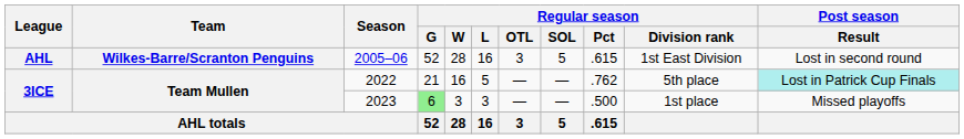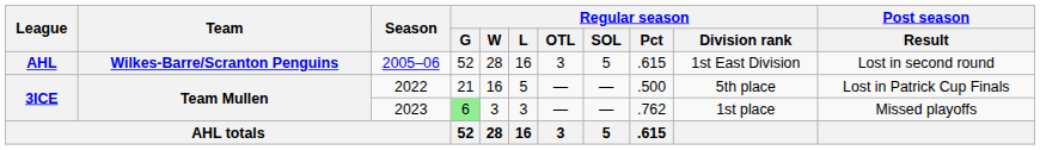 <table class="wikitable" style="font-size: 95%; text-align:center; width:70em;">
 <tr>
 <th rowspan="2">League</th>
 <th rowspan="2">Team</th>
 <th rowspan="2">Season</th>
 <th colspan="7"><a href='#'>Regular season</a></th>
 <th colspan="1"><a href='#'>Post season</a></th>
 </tr>
 <tr>
 <th>G</th>
 <th>W</th>
 <th>L</th>
 <th>OTL</th>
 <th>SOL</th>
 <th>Pct</th>
 <th>Division rank</th>
 <th>Result</th>
 </tr>
 <tr>
 <th><a href='#'>AHL</a></th>
 <th><a href='#'>Wilkes-Barre/Scranton Penguins</a></th>
 <td><a href='#'>2005–06</a></td>
 <td>52</td>
 <td>28</td>
 <td>16</td>
 <td>3</td>
 <td>5</td>
 <td>.615</td>
 <td>1st East Division</td>
 <td>Lost in second round</td>
 </tr>
 <tr>
 <th rowspan="2"><a href='#'>3ICE</a></th>
 <th rowspan="2">Team Mullen</th>
 <td>2022</td>
 <td>21</td>
 <td>16</td>
 <td>5</td>
 <td>—</td>
 <td>—</td>
-<td>.762</td>
+<td>.500</td>
 <td>5th place</td>
-<td style="background: paleturquoise;">Lost in Patrick Cup Finals</td>
+<td>Lost in Patrick Cup Finals</td>
 </tr>
 <tr>
 <td>2023</td>
 <td style="background: lightgreen;">6</td>
 <td>3</td>
 <td>3</td>
 <td>—</td>
 <td>—</td>
-<td>.500</td>
+<td>.762</td>
 <td>1st place</td>
 <td>Missed playoffs</td>
 </tr>
 <tr bgcolor="#e0e0e0">
 <th colspan="3">AHL totals</th>
 <th>52</th>
 <th>28</th>
 <th>16</th>
 <th>3</th>
 <th>5</th>
 <th>.615</th>
 <th></th>
 <th></th>
 </tr>
 </table>
